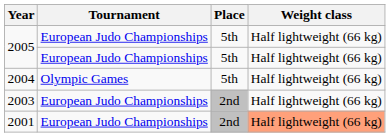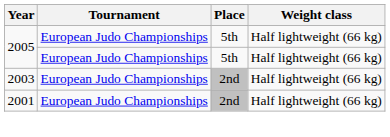 <table class=wikitable>
 <tr>
 <th>Year</th>
 <th>Tournament</th>
 <th>Place</th>
 <th>Weight class</th>
 </tr>
 <tr>
 <td rowspan=2>2005</td>
 <td><a href='#'>European Judo Championships</a></td>
 <td align="center">5th</td>
 <td>Half lightweight (66 kg)</td>
 </tr>
 <tr>
 <td><a href='#'>European Judo Championships</a></td>
 <td align="center">5th</td>
 <td>Half lightweight (66 kg)</td>
 </tr>
 <tr>
-<td>2004</td>
-<td><a href='#'>Olympic Games</a></td>
-<td align="center">5th</td>
-<td>Half lightweight (66 kg)</td>
-</tr>
-<tr>
 <td>2003</td>
 <td><a href='#'>European Judo Championships</a></td>
 <td bgcolor="silver" align="center">2nd</td>
 <td>Half lightweight (66 kg)</td>
 </tr>
 <tr>
 <td>2001</td>
 <td><a href='#'>European Judo Championships</a></td>
 <td bgcolor="silver" align="center">2nd</td>
-<td style="background: lightsalmon;">Half lightweight (66 kg)</td>
+<td>Half lightweight (66 kg)</td>
 </tr>
 </table>
